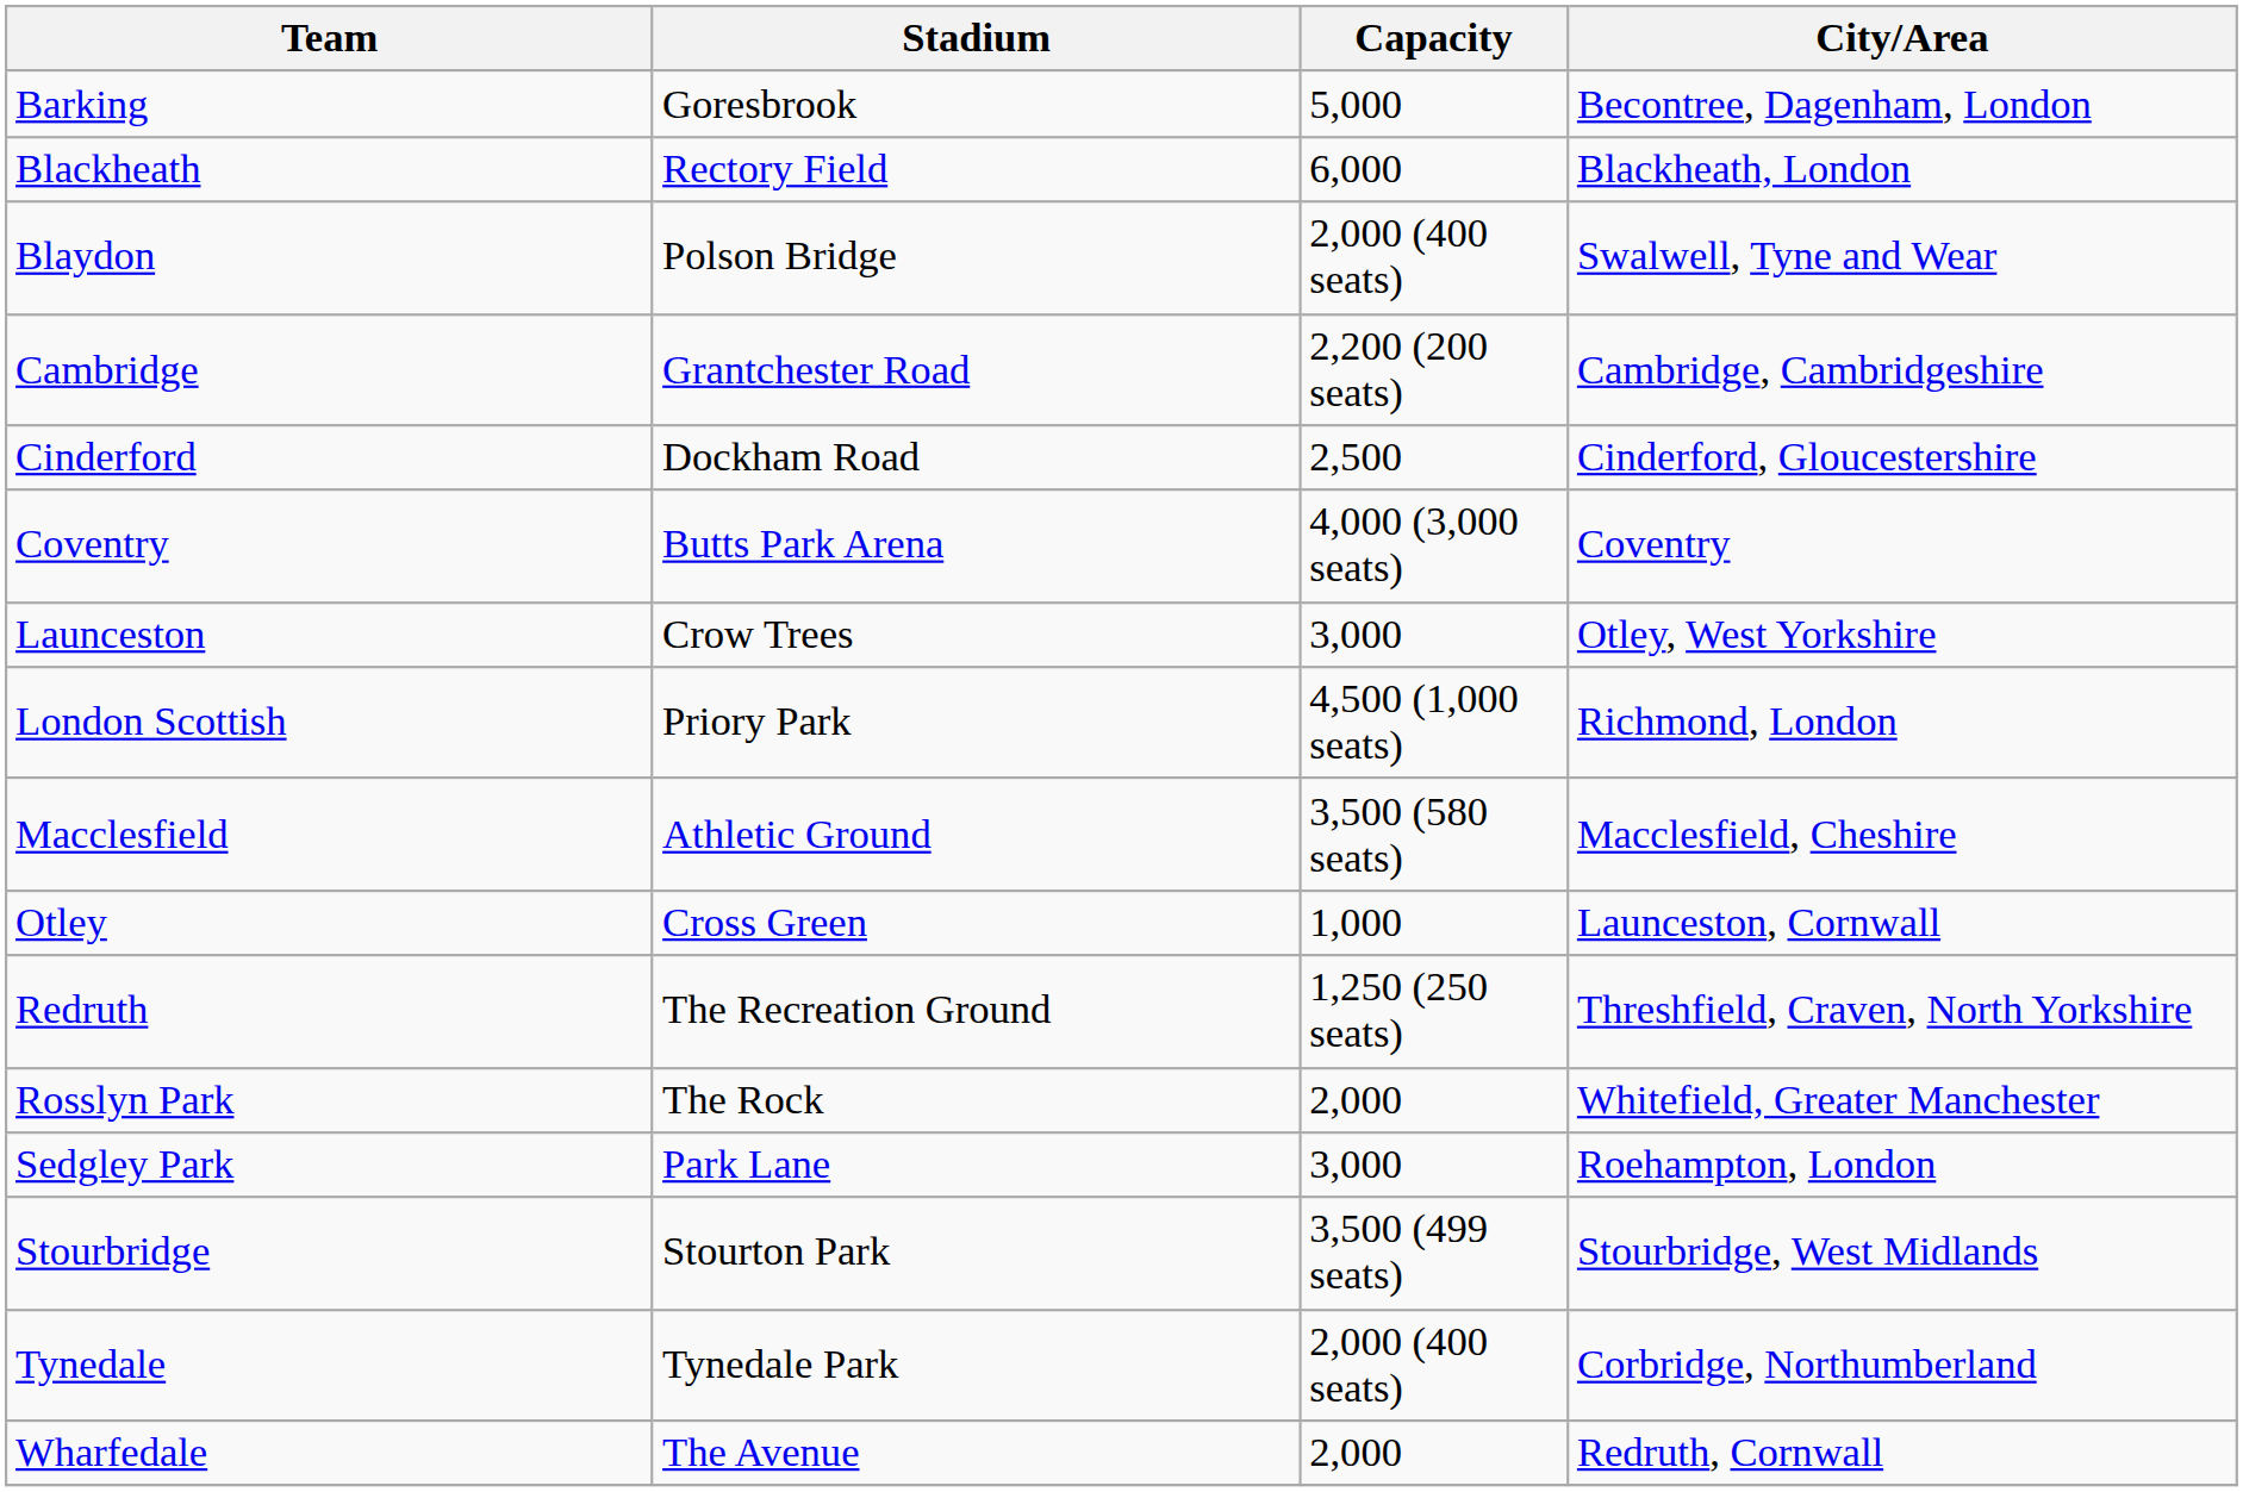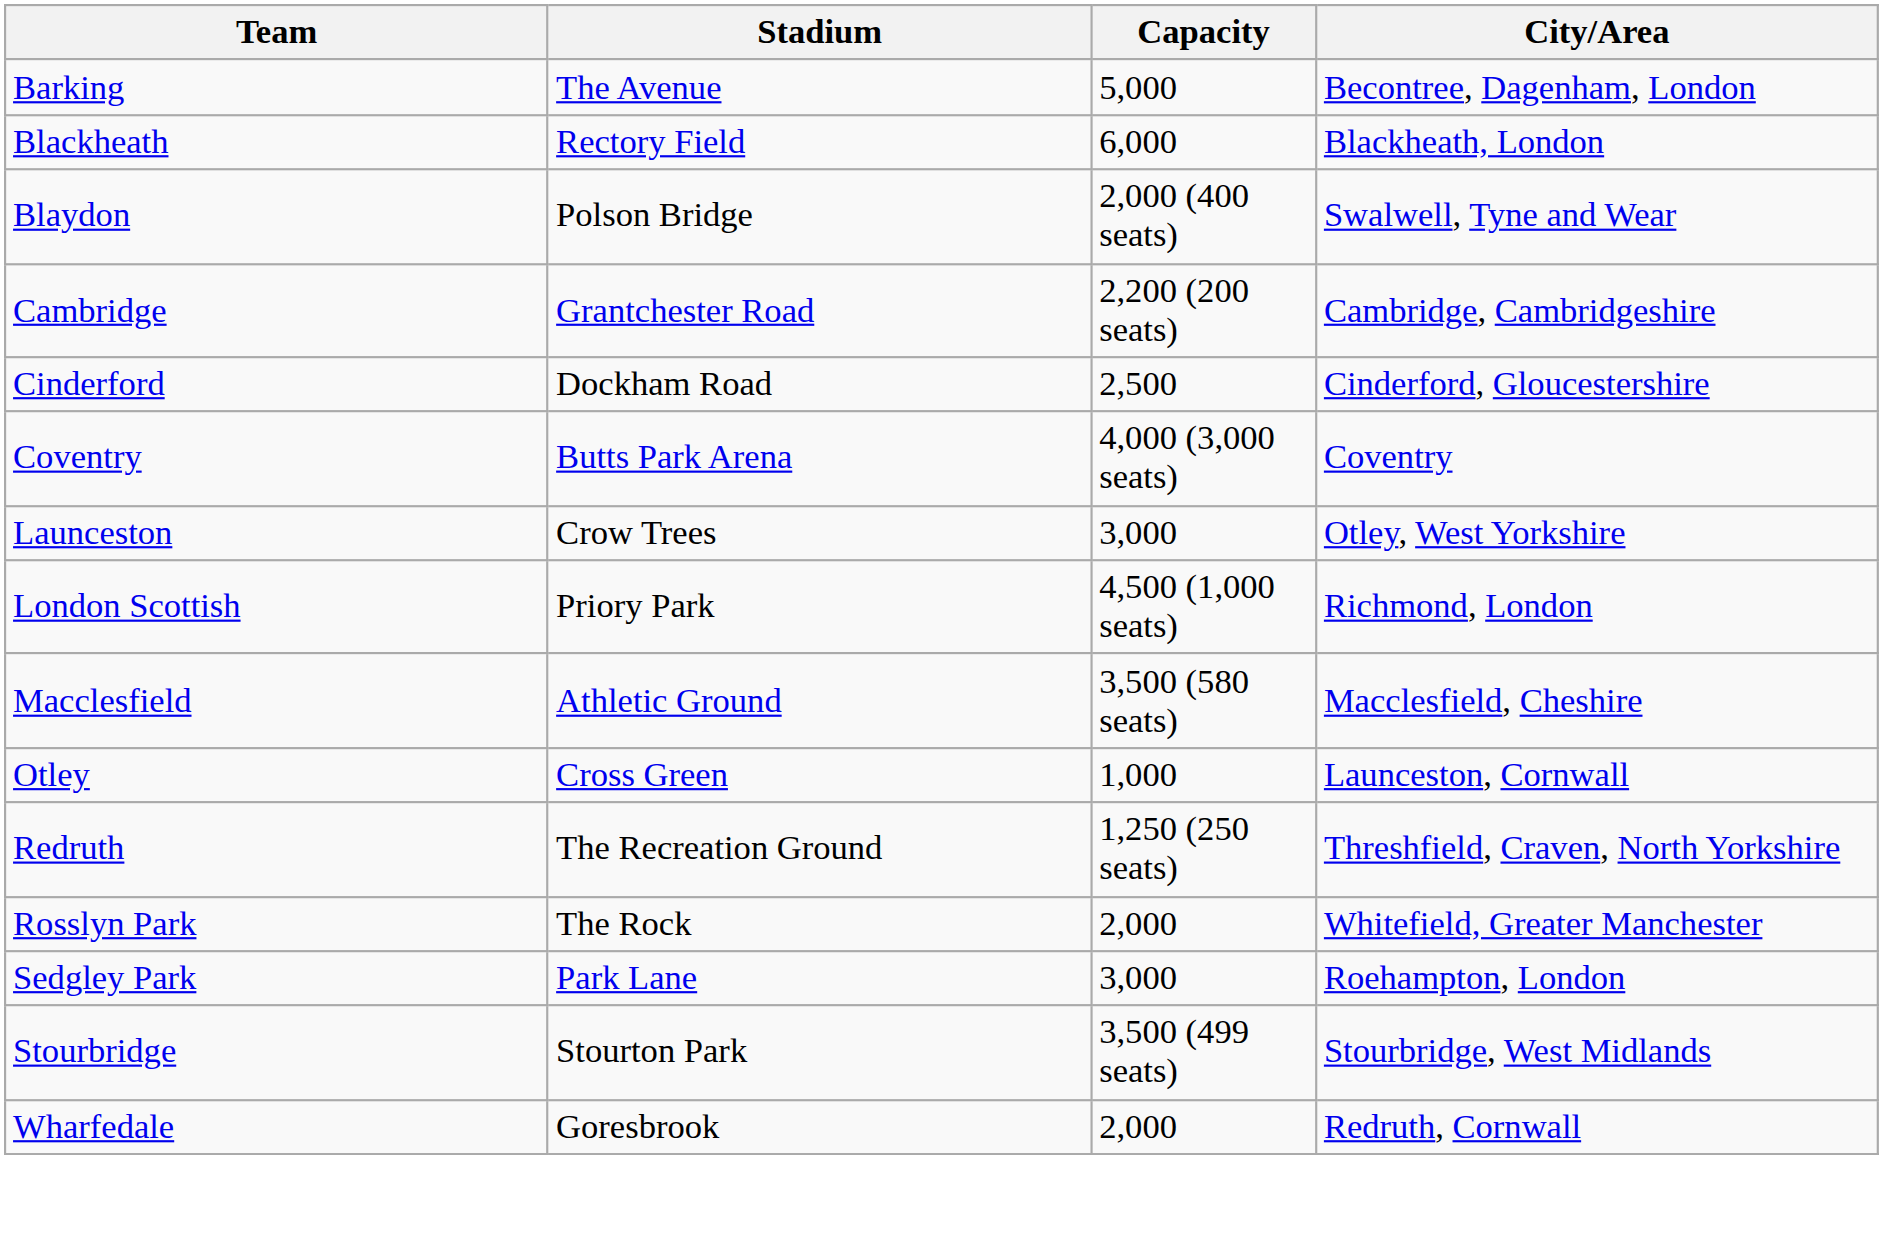 <table class="wikitable sortable">
 <tr>
 <th width=29%>Team</th>
 <th width=29%>Stadium</th>
 <th width=12%>Capacity</th>
 <th width=30%>City/Area</th>
 </tr>
 <tr>
 <td><a href='#'>Barking</a></td>
-<td>Goresbrook</td>
+<td><a href='#'>The Avenue</a></td>
 <td>5,000</td>
 <td><a href='#'>Becontree</a>, <a href='#'>Dagenham</a>, <a href='#'>London</a></td>
 </tr>
 <tr>
 <td><a href='#'>Blackheath</a></td>
 <td><a href='#'>Rectory Field</a></td>
 <td>6,000</td>
 <td><a href='#'>Blackheath, London</a></td>
 </tr>
 <tr>
 <td><a href='#'>Blaydon</a></td>
 <td>Polson Bridge</td>
 <td>2,000 (400 seats)</td>
 <td><a href='#'>Swalwell</a>, <a href='#'>Tyne and Wear</a></td>
 </tr>
 <tr>
 <td><a href='#'>Cambridge</a></td>
 <td><a href='#'>Grantchester Road</a></td>
 <td>2,200 (200 seats)</td>
 <td><a href='#'>Cambridge</a>, <a href='#'>Cambridgeshire</a></td>
 </tr>
 <tr>
 <td><a href='#'>Cinderford</a></td>
 <td>Dockham Road</td>
 <td>2,500</td>
 <td><a href='#'>Cinderford</a>, <a href='#'>Gloucestershire</a></td>
 </tr>
 <tr>
 <td><a href='#'>Coventry</a></td>
 <td><a href='#'>Butts Park Arena</a></td>
 <td>4,000 (3,000 seats)</td>
 <td><a href='#'>Coventry</a></td>
 </tr>
 <tr>
 <td><a href='#'>Launceston</a></td>
 <td>Crow Trees</td>
 <td>3,000</td>
 <td><a href='#'>Otley</a>, <a href='#'>West Yorkshire</a></td>
 </tr>
 <tr>
 <td><a href='#'>London Scottish</a></td>
 <td>Priory Park</td>
 <td>4,500 (1,000 seats)</td>
 <td><a href='#'>Richmond</a>, <a href='#'>London</a></td>
 </tr>
 <tr>
 <td><a href='#'>Macclesfield</a></td>
 <td><a href='#'>Athletic Ground</a></td>
 <td>3,500 (580 seats)</td>
 <td><a href='#'>Macclesfield</a>, <a href='#'>Cheshire</a></td>
 </tr>
 <tr>
 <td><a href='#'>Otley</a></td>
 <td><a href='#'>Cross Green</a></td>
 <td>1,000</td>
 <td><a href='#'>Launceston</a>, <a href='#'>Cornwall</a></td>
 </tr>
 <tr>
 <td><a href='#'>Redruth</a></td>
 <td>The Recreation Ground</td>
 <td>1,250 (250 seats)</td>
 <td><a href='#'>Threshfield</a>, <a href='#'>Craven</a>, <a href='#'>North Yorkshire</a></td>
 </tr>
 <tr>
 <td><a href='#'>Rosslyn Park</a></td>
 <td>The Rock</td>
 <td>2,000</td>
 <td><a href='#'>Whitefield, Greater Manchester</a></td>
 </tr>
 <tr>
 <td><a href='#'>Sedgley Park</a></td>
 <td><a href='#'>Park Lane</a></td>
 <td>3,000</td>
 <td><a href='#'>Roehampton</a>, <a href='#'>London</a></td>
 </tr>
 <tr>
 <td><a href='#'>Stourbridge</a></td>
 <td>Stourton Park</td>
 <td>3,500 (499 seats)</td>
 <td><a href='#'>Stourbridge</a>, <a href='#'>West Midlands</a></td>
 </tr>
 <tr>
-<td><a href='#'>Tynedale</a></td>
-<td>Tynedale Park</td>
-<td>2,000 (400 seats)</td>
-<td><a href='#'>Corbridge</a>, <a href='#'>Northumberland</a></td>
-</tr>
-<tr>
 <td><a href='#'>Wharfedale</a></td>
-<td><a href='#'>The Avenue</a></td>
+<td>Goresbrook</td>
 <td>2,000</td>
 <td><a href='#'>Redruth</a>, <a href='#'>Cornwall</a></td>
 </tr>
 <tr>
 </tr>
 </table>
